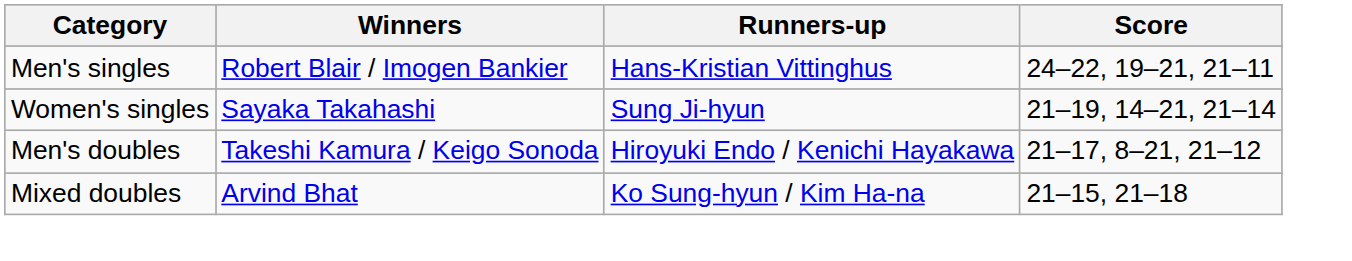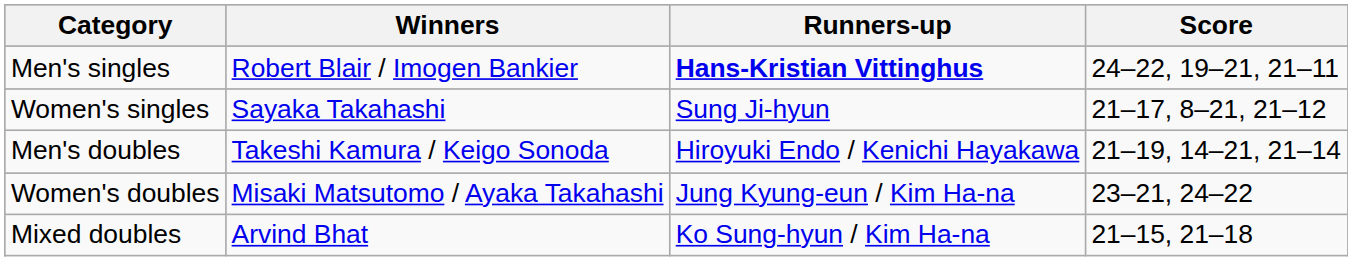 <table class=wikitable style="white-space:nowrap;">
 <tr>
 <th>Category</th>
 <th>Winners</th>
 <th>Runners-up</th>
 <th>Score</th>
 </tr>
 <tr>
 <td>Men's singles</td>
 <td> <a href='#'>Robert Blair</a> / <a href='#'>Imogen Bankier</a></td>
-<td> <a href='#'>Hans-Kristian Vittinghus</a></td>
+<td><strong> <a href='#'>Hans-Kristian Vittinghus</a></strong></td>
 <td>24–22, 19–21, 21–11</td>
 </tr>
 <tr>
 <td>Women's singles</td>
 <td> <a href='#'>Sayaka Takahashi</a></td>
 <td> <a href='#'>Sung Ji-hyun</a></td>
-<td>21–19, 14–21, 21–14</td>
+<td>21–17, 8–21, 21–12</td>
 </tr>
 <tr>
 <td>Men's doubles</td>
 <td> <a href='#'>Takeshi Kamura</a> / <a href='#'>Keigo Sonoda</a></td>
 <td> <a href='#'>Hiroyuki Endo</a> / <a href='#'>Kenichi Hayakawa</a></td>
-<td>21–17, 8–21, 21–12</td>
+<td>21–19, 14–21, 21–14</td>
+</tr>
+<tr>
+<td>Women's doubles</td>
+<td> <a href='#'>Misaki Matsutomo</a> / <a href='#'>Ayaka Takahashi</a></td>
+<td> <a href='#'>Jung Kyung-eun</a> / <a href='#'>Kim Ha-na</a></td>
+<td>23–21, 24–22</td>
 </tr>
 <tr>
 <td>Mixed doubles</td>
 <td> <a href='#'>Arvind Bhat</a></td>
 <td> <a href='#'>Ko Sung-hyun</a> / <a href='#'>Kim Ha-na</a></td>
 <td>21–15, 21–18</td>
 </tr>
 </table>
